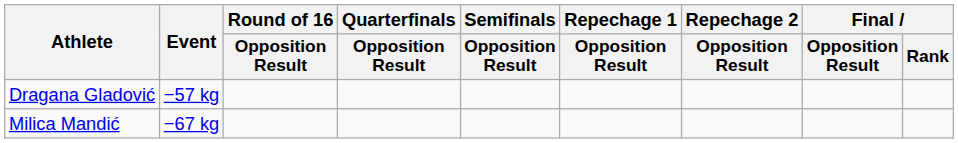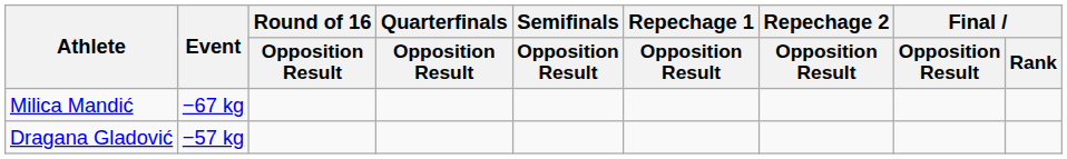 <table class="wikitable" style="font-size:90%">
 <tr>
 <th rowspan="2">Athlete</th>
 <th rowspan="2">Event</th>
 <th>Round of 16</th>
 <th>Quarterfinals</th>
 <th>Semifinals</th>
 <th>Repechage 1</th>
 <th>Repechage 2</th>
 <th colspan=2>Final / </th>
 </tr>
 <tr style="font-size:95%">
 <th>Opposition<br>Result</th>
 <th>Opposition<br>Result</th>
 <th>Opposition<br>Result</th>
 <th>Opposition<br>Result</th>
 <th>Opposition<br>Result</th>
 <th>Opposition<br>Result</th>
 <th>Rank</th>
 </tr>
 <tr align=center>
+<td align=left><a href='#'>Milica Mandić</a></td>
+<td align=left><a href='#'>−67 kg</a></td>
+<td></td>
+<td></td>
+<td></td>
+<td></td>
+<td></td>
+<td></td>
+<td></td>
+</tr>
+<tr align=center>
 <td align=left><a href='#'>Dragana Gladović</a></td>
 <td align=left><a href='#'>−57 kg</a></td>
 <td></td>
 <td></td>
 <td></td>
 <td></td>
 <td></td>
 <td></td>
 <td></td>
 </tr>
-<tr align=center>
-<td align=left><a href='#'>Milica Mandić</a></td>
-<td align=left><a href='#'>−67 kg</a></td>
-<td></td>
-<td></td>
-<td></td>
-<td></td>
-<td></td>
-<td></td>
-<td></td>
-</tr>
 </table>
